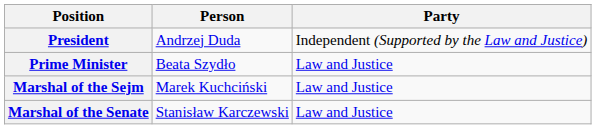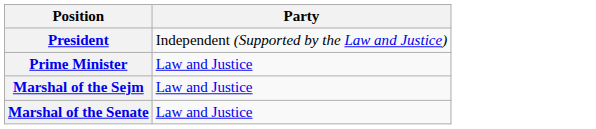 <table class="wikitable">
 <tr>
 <th>Position</th>
-<th>Person</th>
 <th>Party</th>
 </tr>
 <tr>
 <th><a href='#'>President</a></th>
-<td><a href='#'>Andrzej Duda</a></td>
 <td>Independent <em>(Supported by the <a href='#'>Law and Justice</a>)</em></td>
 </tr>
 <tr>
 <th><a href='#'>Prime Minister</a></th>
-<td><a href='#'>Beata Szydło</a></td>
 <td><a href='#'>Law and Justice</a></td>
 </tr>
 <tr>
 <th><a href='#'>Marshal of the Sejm</a></th>
-<td><a href='#'>Marek Kuchciński</a></td>
 <td><a href='#'>Law and Justice</a></td>
 </tr>
 <tr>
 <th><a href='#'>Marshal of the Senate</a></th>
-<td><a href='#'>Stanisław Karczewski</a></td>
 <td><a href='#'>Law and Justice</a></td>
 </tr>
 </table>
